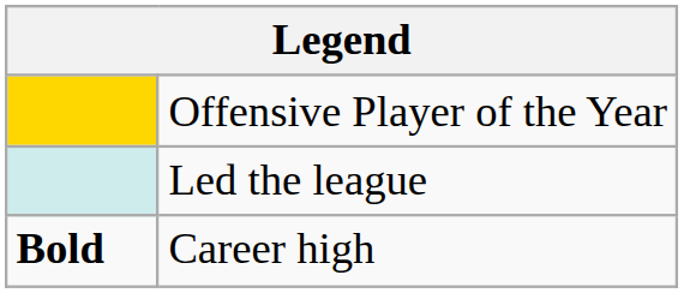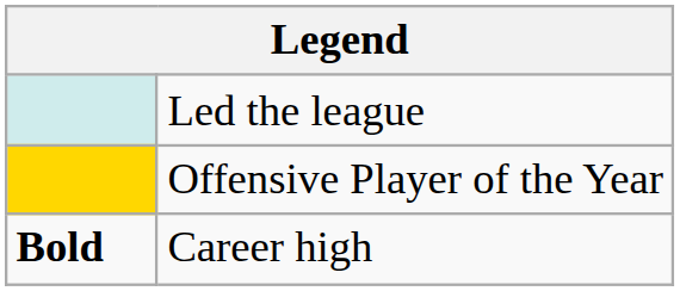 <table class="wikitable">
 <tr>
 <th colspan="2">Legend</th>
+</tr>
+<tr>
+<td style="background:#cfecec; width:3em;"></td>
+<td>Led the league</td>
 </tr>
 <tr>
 <td style="background:#ffd700; width:3em;"></td>
 <td>Offensive Player of the Year</td>
 </tr>
 <tr>
-<td style="background:#cfecec; width:3em;"></td>
-<td>Led the league</td>
-</tr>
-<tr>
 <td><strong>Bold</strong></td>
 <td>Career high</td>
 </tr>
 </table>
